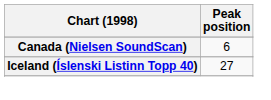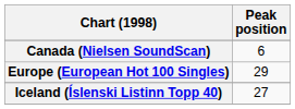 <table class="wikitable sortable plainrowheaders" style="text-align:center">
 <tr>
 <th scope="col">Chart (1998)</th>
 <th scope="col">Peak<br>position</th>
 </tr>
 <tr>
 </tr>
 <tr>
 </tr>
 <tr>
 </tr>
 <tr>
 </tr>
 <tr>
 </tr>
 <tr>
 <th scope="row">Canada (<a href='#'>Nielsen SoundScan</a>)</th>
 <td>6</td>
+</tr>
+<tr>
+<th scope="row">Europe (<a href='#'>European Hot 100 Singles</a>)</th>
+<td>29</td>
 </tr>
 <tr>
 </tr>
 <tr>
 </tr>
 <tr>
 <th scope="row">Iceland (<a href='#'>Íslenski Listinn Topp 40</a>)</th>
 <td>27</td>
 </tr>
 <tr>
 </tr>
 <tr>
 </tr>
 <tr>
 </tr>
 <tr>
 </tr>
 <tr>
 </tr>
 <tr>
 </tr>
 <tr>
 </tr>
 <tr>
 </tr>
 <tr>
 </tr>
 <tr>
 </tr>
 <tr>
 </tr>
 <tr>
 </tr>
 </table>
